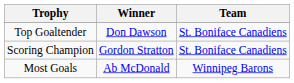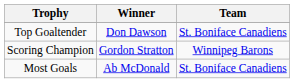 <table class="wikitable" style="text-align:center" border="1">
 <tr>
 <th>Trophy</th>
 <th>Winner</th>
 <th>Team</th>
 </tr>
 <tr align="center">
 </tr>
 <tr>
 <td>Top Goaltender</td>
 <td><a href='#'>Don Dawson</a></td>
 <td><a href='#'>St. Boniface Canadiens</a></td>
 </tr>
 <tr>
 <td>Scoring Champion</td>
 <td><a href='#'>Gordon Stratton</a></td>
-<td><a href='#'>St. Boniface Canadiens</a></td>
+<td><a href='#'>Winnipeg Barons</a></td>
 </tr>
 <tr>
 <td>Most Goals</td>
 <td><a href='#'>Ab McDonald</a></td>
-<td><a href='#'>Winnipeg Barons</a></td>
+<td><a href='#'>St. Boniface Canadiens</a></td>
 </tr>
 </table>
